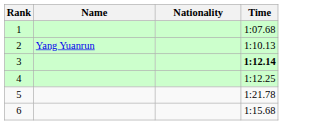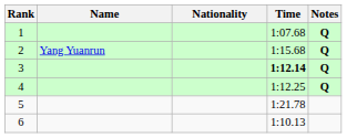 <table class="wikitable sortable" style="text-align:center">
 <tr>
 <th>Rank</th>
 <th style="width:180px">Name</th>
 <th style="width:125px">Nationality</th>
 <th>Time</th>
+<th>Notes</th>
 </tr>
 <tr style="background:#cfc;">
 <td>1</td>
 <td style="text-align:left;"></td>
 <td style="text-align:left;"></td>
 <td>1:07.68</td>
+<td><strong>Q</strong></td>
 </tr>
 <tr style="background:#cfc;">
 <td>2</td>
 <td style="text-align:left;"><a href='#'>Yang Yuanrun</a></td>
 <td style="text-align:left;"></td>
-<td>1:10.13</td>
+<td>1:15.68</td>
+<td><strong>Q</strong></td>
 </tr>
 <tr style="background:#cfc;">
 <td>3</td>
 <td style="text-align:left;"></td>
 <td style="text-align:left;"></td>
 <td><strong>1:12.14</strong></td>
+<td><strong>Q</strong></td>
 </tr>
 <tr style="background:#cfc;">
 <td>4</td>
 <td style="text-align:left;"></td>
 <td style="text-align:left;"></td>
 <td>1:12.25</td>
+<td><strong>Q</strong></td>
 </tr>
 <tr>
 <td>5</td>
 <td style="text-align:left;"></td>
 <td style="text-align:left;"></td>
 <td>1:21.78</td>
+<td></td>
 </tr>
 <tr>
 <td>6</td>
 <td style="text-align:left;"></td>
 <td style="text-align:left;"></td>
-<td>1:15.68</td>
+<td>1:10.13</td>
+<td></td>
 </tr>
 </table>
